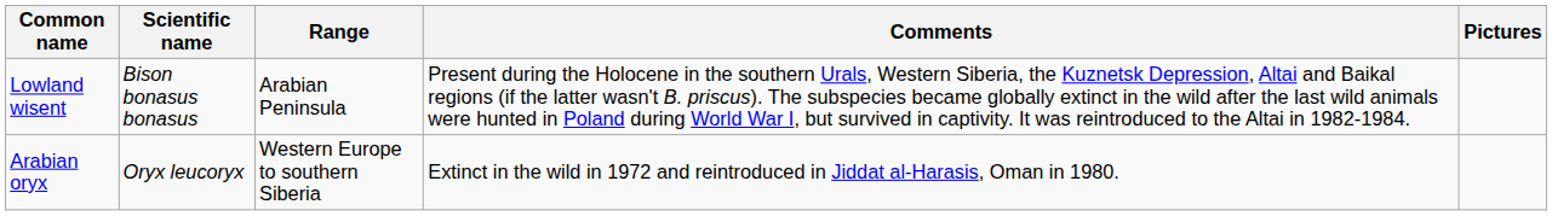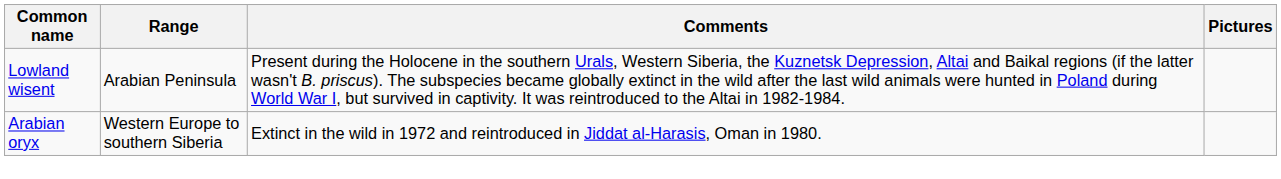 <table class="wikitable">
 <tr>
 <th>Common name</th>
-<th>Scientific name</th>
 <th>Range</th>
 <th class="unsortable">Comments</th>
 <th class="unsortable">Pictures</th>
 </tr>
 <tr>
 <td><a href='#'>Lowland wisent</a></td>
-<td><em>Bison bonasus bonasus</em></td>
 <td>Arabian Peninsula</td>
 <td>Present during the Holocene in the southern <a href='#'>Urals</a>, Western Siberia, the <a href='#'>Kuznetsk Depression</a>, <a href='#'>Altai</a> and Baikal regions (if the latter wasn't <em>B. priscus</em>). The subspecies became globally extinct in the wild after the last wild animals were hunted in <a href='#'>Poland</a> during <a href='#'>World War I</a>, but survived in captivity. It was reintroduced to the Altai in 1982-1984.</td>
 <td></td>
 </tr>
 <tr>
 <td><a href='#'>Arabian oryx</a></td>
-<td><em>Oryx leucoryx</em></td>
 <td>Western Europe to southern Siberia</td>
 <td>Extinct in the wild in 1972 and reintroduced in <a href='#'>Jiddat al-Harasis</a>, Oman in 1980.</td>
 <td></td>
 </tr>
 </table>
